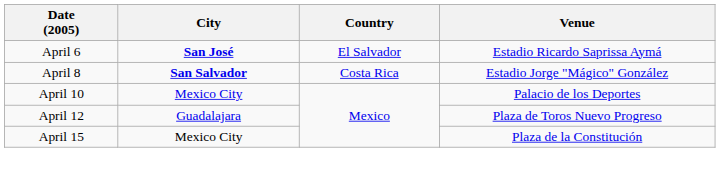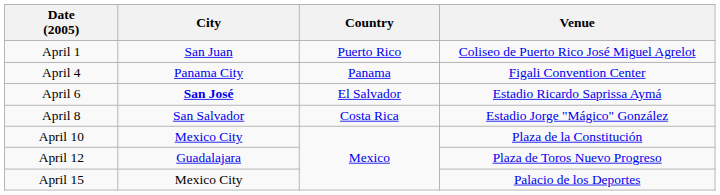 <table class="wikitable sortable plainrowheaders" style="text-align:center;">
 <tr>
 <th scope="col" style="width:8em;">Date<br>(2005)</th>
 <th scope="col" style="width:13em;">City</th>
 <th scope="col" style="width:10em;">Country</th>
 <th scope="col" style="width:20em;">Venue</th>
+</tr>
+<tr>
+<td>April 1</td>
+<td><a href='#'>San Juan</a></td>
+<td><a href='#'>Puerto Rico</a></td>
+<td><a href='#'>Coliseo de Puerto Rico José Miguel Agrelot</a></td>
+</tr>
+<tr>
+<td>April 4</td>
+<td><a href='#'>Panama City</a></td>
+<td><a href='#'>Panama</a></td>
+<td><a href='#'>Figali Convention Center</a></td>
 </tr>
 <tr>
 <td>April 6</td>
 <td><strong><a href='#'>San José</a></strong></td>
 <td><a href='#'>El Salvador</a></td>
 <td><a href='#'>Estadio Ricardo Saprissa Aymá</a></td>
 </tr>
 <tr>
 <td>April 8</td>
-<td><strong><a href='#'>San Salvador</a></strong></td>
+<td><a href='#'>San Salvador</a></td>
 <td><a href='#'>Costa Rica</a></td>
 <td><a href='#'>Estadio Jorge "Mágico" González</a></td>
 </tr>
 <tr>
 <td>April 10</td>
 <td><a href='#'>Mexico City</a></td>
 <td rowspan="3"><a href='#'>Mexico</a></td>
-<td><a href='#'>Palacio de los Deportes</a></td>
+<td><a href='#'>Plaza de la Constitución</a></td>
 </tr>
 <tr>
 <td>April 12</td>
 <td><a href='#'>Guadalajara</a></td>
 <td><a href='#'>Plaza de Toros Nuevo Progreso</a></td>
 </tr>
 <tr>
 <td>April 15</td>
 <td>Mexico City</td>
-<td><a href='#'>Plaza de la Constitución</a></td>
+<td><a href='#'>Palacio de los Deportes</a></td>
 </tr>
 </table>
